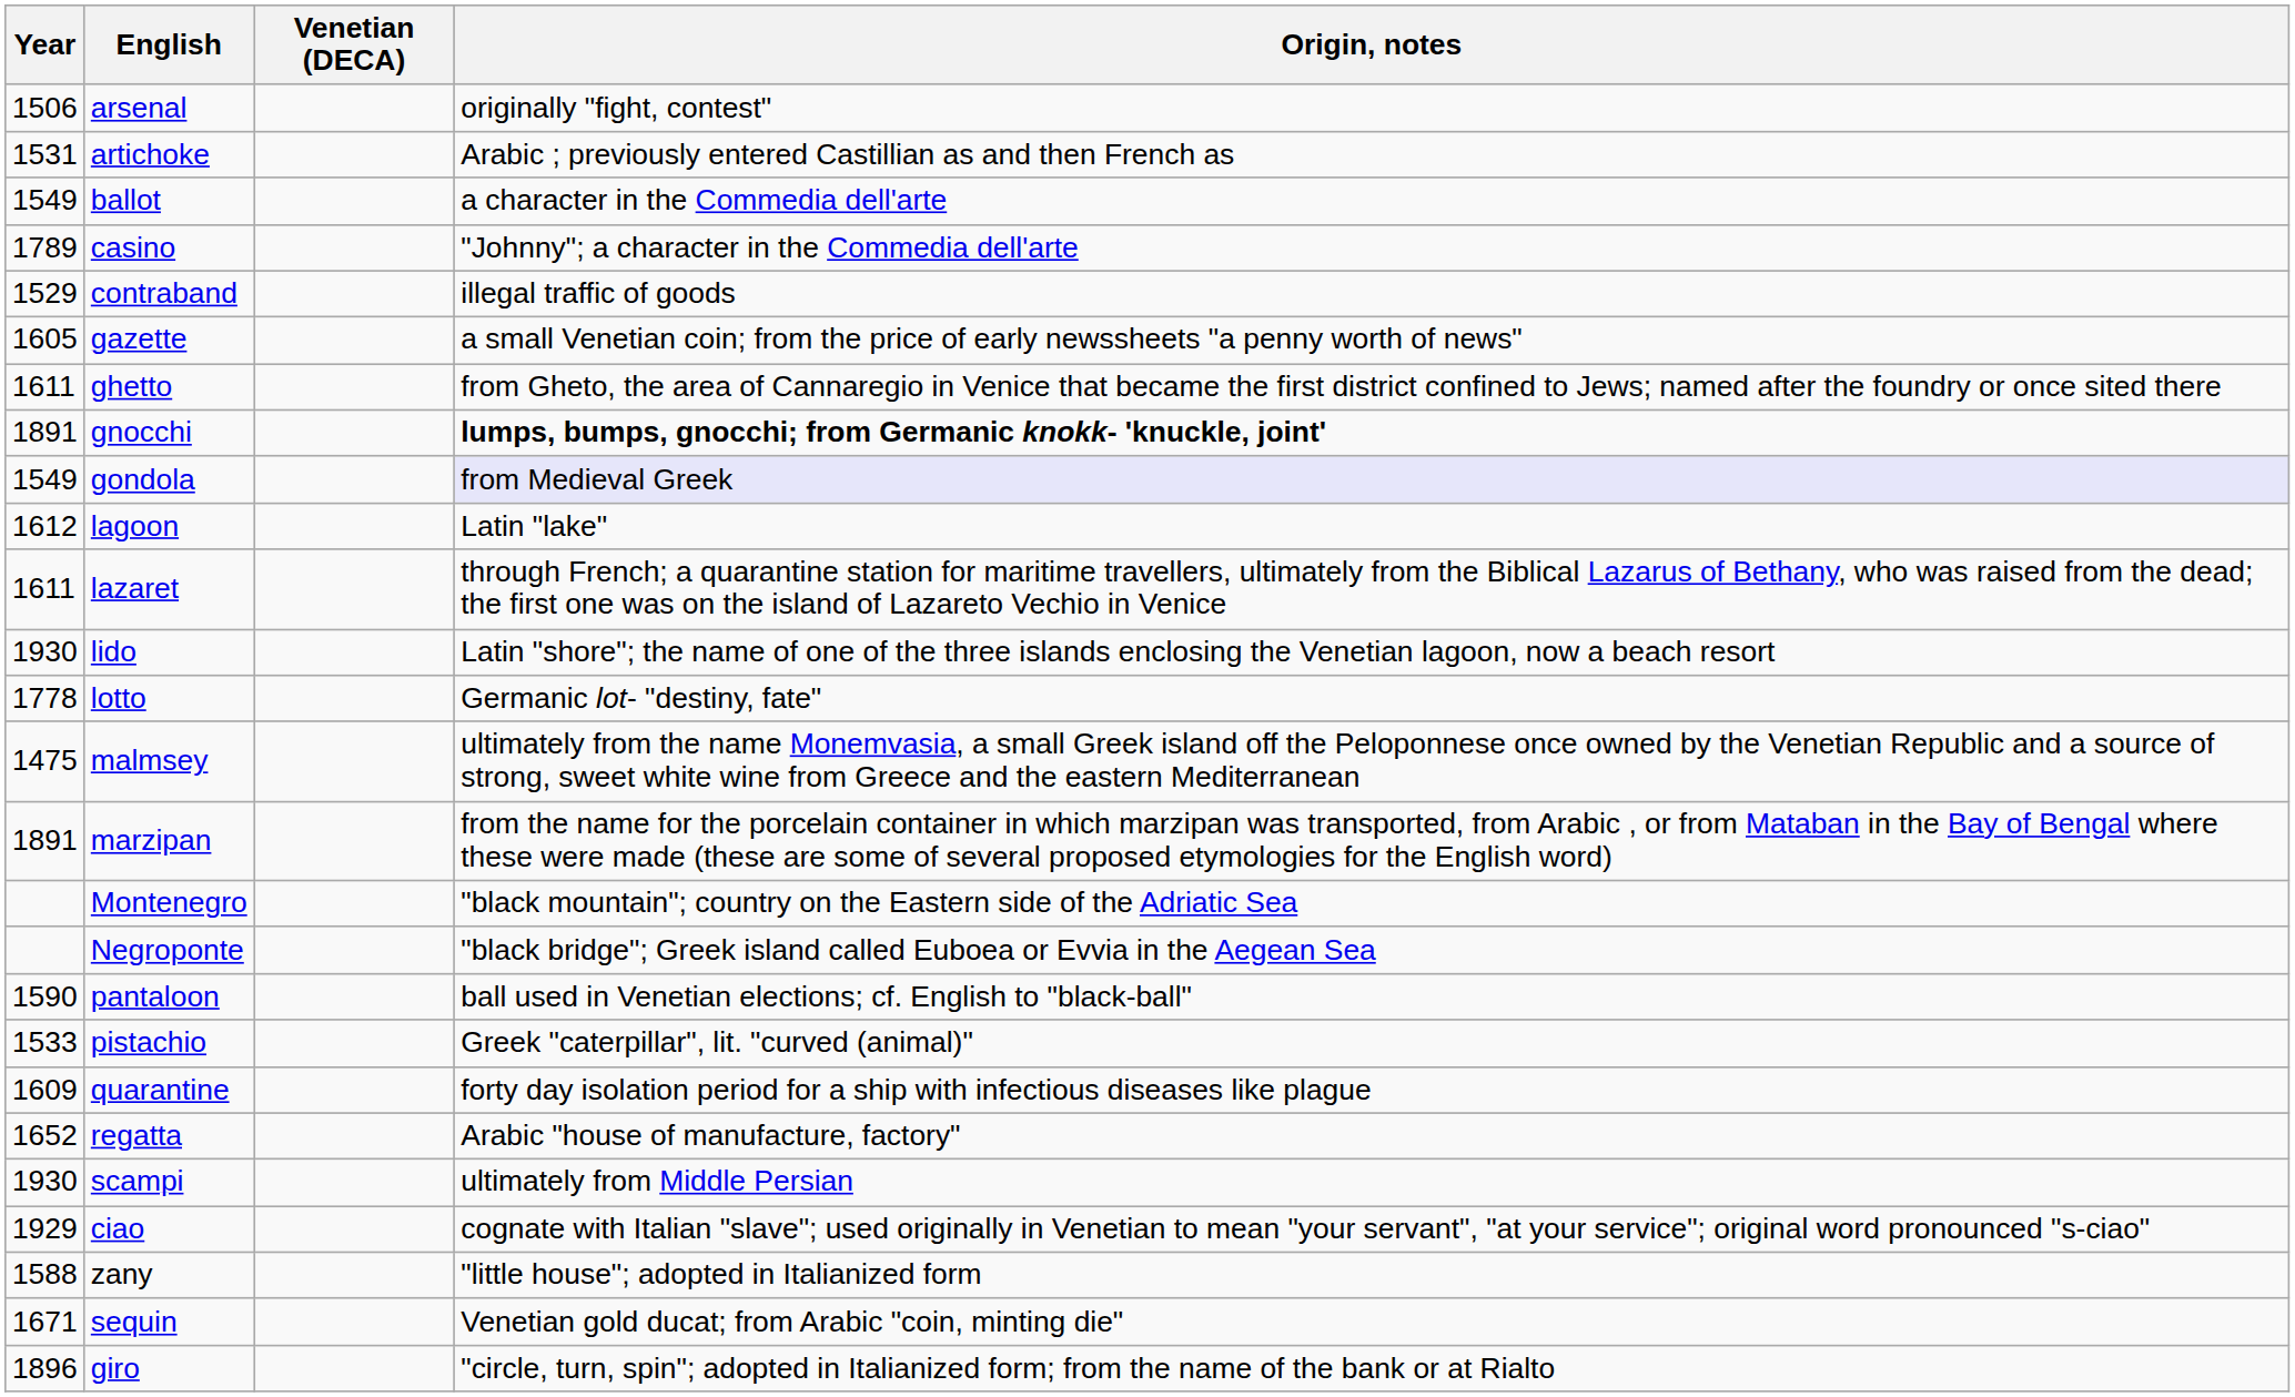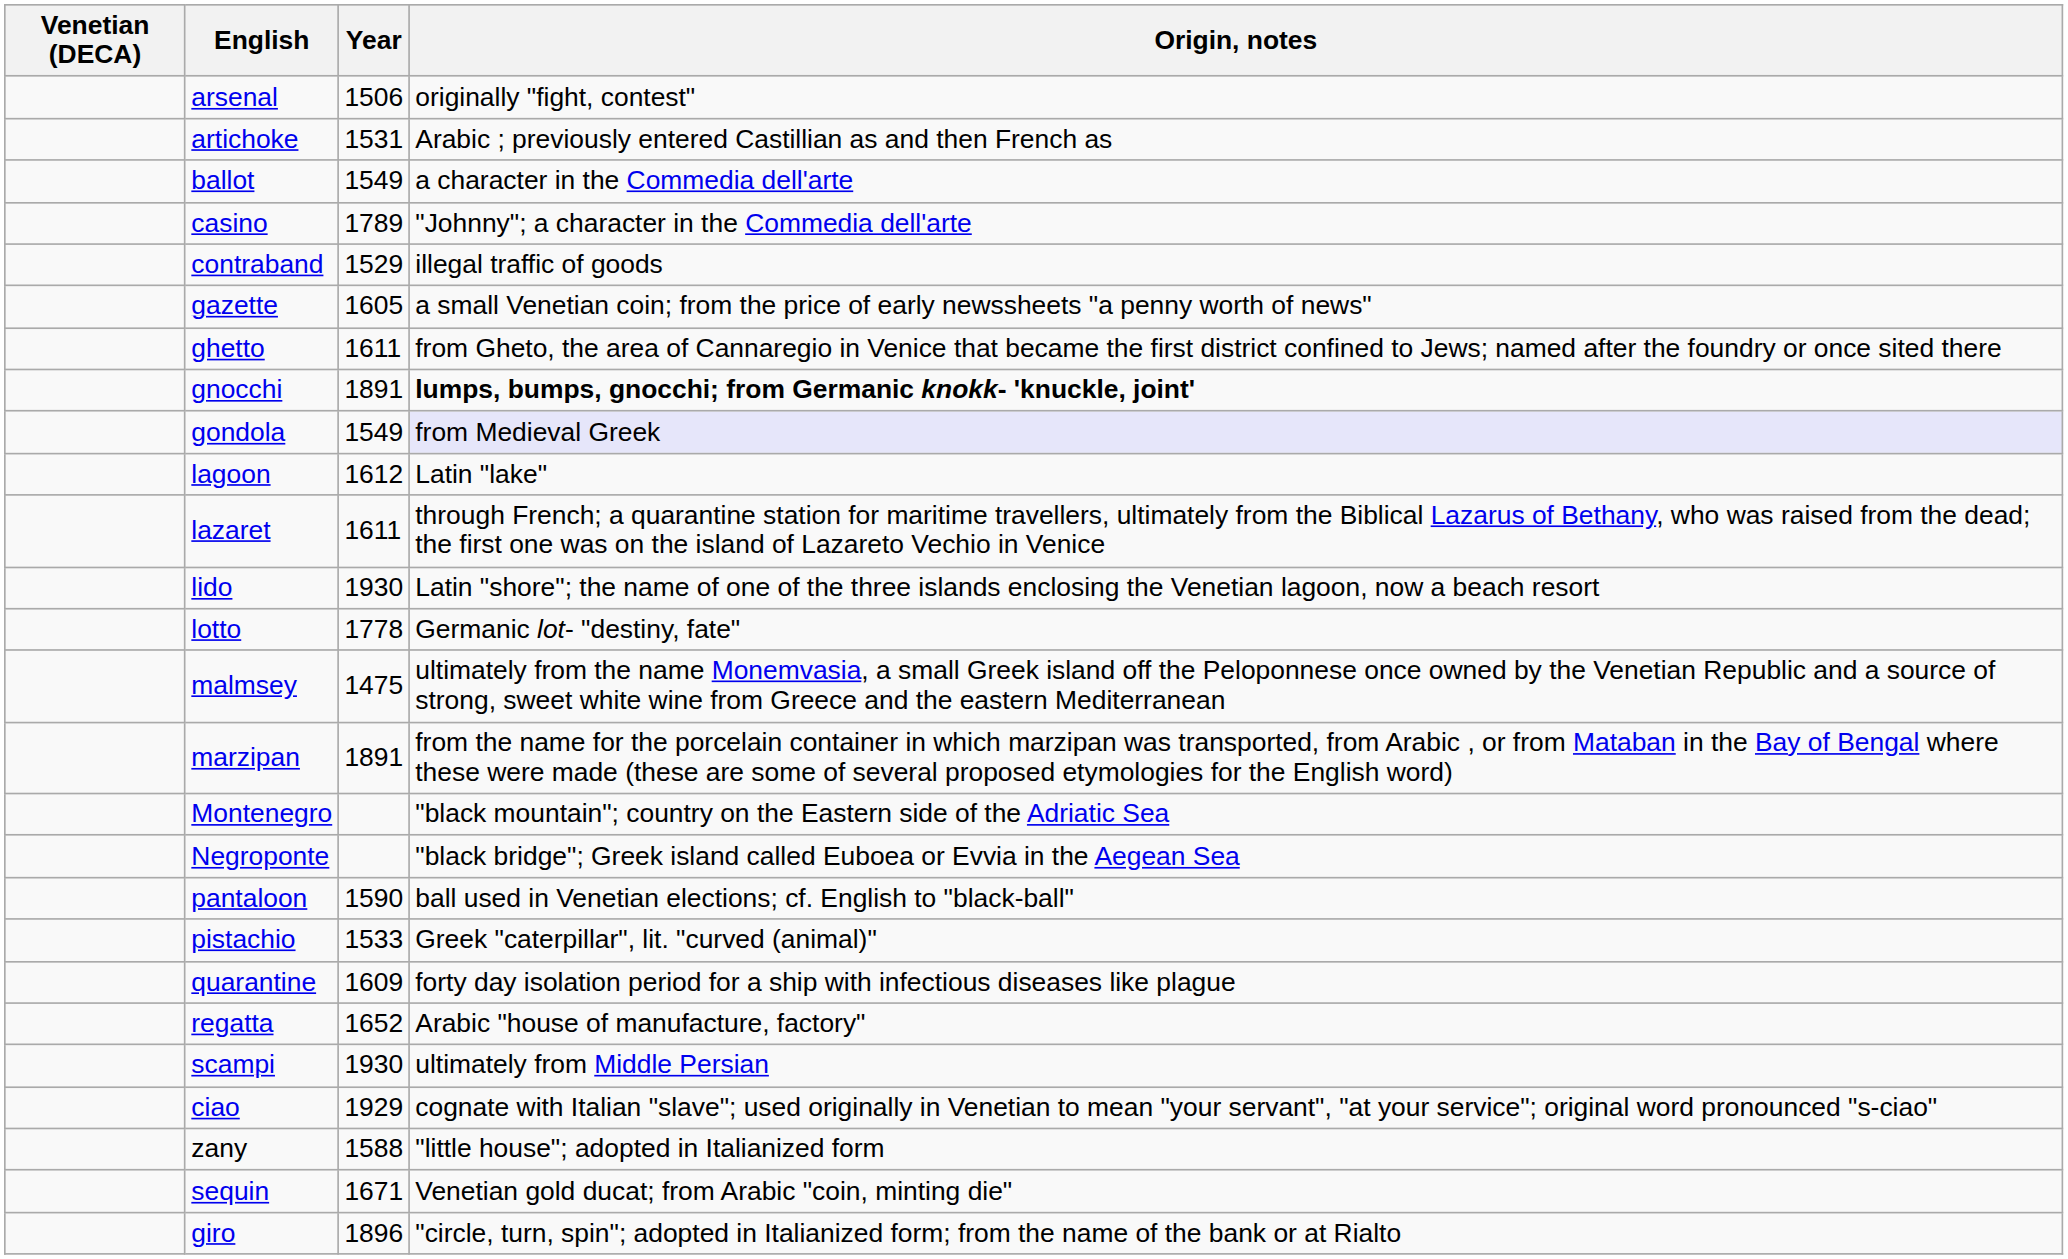 <table class="wikitable">
 <tr>
+<th>Venetian (DECA)</th>
+<th>English</th>
 <th>Year</th>
-<th>English</th>
-<th>Venetian (DECA)</th>
 <th>Origin, notes</th>
 </tr>
 <tr>
+<td></td>
+<td><a href='#'>arsenal</a></td>
 <td>1506</td>
-<td><a href='#'>arsenal</a></td>
-<td></td>
 <td>originally "fight, contest"</td>
 </tr>
 <tr>
+<td></td>
+<td><a href='#'>artichoke</a></td>
 <td>1531</td>
-<td><a href='#'>artichoke</a></td>
-<td></td>
 <td>Arabic  ; previously entered Castillian as  and then French as </td>
 </tr>
 <tr>
+<td></td>
+<td><a href='#'>ballot</a></td>
 <td>1549</td>
-<td><a href='#'>ballot</a></td>
-<td></td>
 <td>a character in the <a href='#'>Commedia dell'arte</a></td>
 </tr>
 <tr>
+<td></td>
+<td><a href='#'>casino</a></td>
 <td>1789</td>
-<td><a href='#'>casino</a></td>
-<td></td>
 <td>"Johnny"; a character in the <a href='#'>Commedia dell'arte</a></td>
 </tr>
 <tr>
+<td></td>
+<td><a href='#'>contraband</a></td>
 <td>1529</td>
-<td><a href='#'>contraband</a></td>
-<td></td>
 <td>illegal traffic of goods</td>
 </tr>
 <tr>
+<td></td>
+<td><a href='#'>gazette</a></td>
 <td>1605</td>
-<td><a href='#'>gazette</a></td>
-<td></td>
 <td>a small Venetian coin; from the price of early newssheets  "a penny worth of news"</td>
 </tr>
 <tr>
+<td></td>
+<td><a href='#'>ghetto</a></td>
 <td>1611</td>
-<td><a href='#'>ghetto</a></td>
-<td></td>
 <td>from Gheto, the area of Cannaregio in Venice that became the first district confined to Jews; named after the foundry or  once sited there</td>
 </tr>
 <tr>
+<td></td>
+<td><a href='#'>gnocchi</a></td>
 <td>1891</td>
-<td><a href='#'>gnocchi</a></td>
-<td></td>
 <td><strong>lumps, bumps, gnocchi; from Germanic <em>knokk</em>- 'knuckle, joint'</strong></td>
 </tr>
 <tr>
+<td></td>
+<td><a href='#'>gondola</a></td>
 <td>1549</td>
-<td><a href='#'>gondola</a></td>
-<td></td>
 <td style="background: lavender;">from Medieval Greek </td>
 </tr>
 <tr>
+<td></td>
+<td><a href='#'>lagoon</a></td>
 <td>1612</td>
-<td><a href='#'>lagoon</a></td>
-<td></td>
 <td>Latin  "lake"</td>
 </tr>
 <tr>
+<td></td>
+<td><a href='#'>lazaret</a></td>
 <td>1611</td>
-<td><a href='#'>lazaret</a></td>
-<td></td>
 <td>through French; a quarantine station for maritime travellers, ultimately from the Biblical <a href='#'>Lazarus of Bethany</a>, who was raised from the dead; the first one was on the island of Lazareto Vechio in Venice</td>
 </tr>
 <tr>
+<td></td>
+<td><a href='#'>lido</a></td>
 <td>1930</td>
-<td><a href='#'>lido</a></td>
-<td></td>
 <td>Latin  "shore"; the name of one of the three islands enclosing the Venetian lagoon, now a beach resort</td>
 </tr>
 <tr>
+<td></td>
+<td><a href='#'>lotto</a></td>
 <td>1778</td>
-<td><a href='#'>lotto</a></td>
-<td></td>
 <td>Germanic <em>lot</em>- "destiny, fate"</td>
 </tr>
 <tr>
+<td></td>
+<td><a href='#'>malmsey</a></td>
 <td>1475</td>
-<td><a href='#'>malmsey</a></td>
-<td></td>
 <td>ultimately from the name  <a href='#'>Monemvasia</a>, a small Greek island off the Peloponnese once owned by the Venetian Republic and a source of strong, sweet white wine from Greece and the eastern Mediterranean</td>
 </tr>
 <tr>
+<td></td>
+<td><a href='#'>marzipan</a></td>
 <td>1891</td>
-<td><a href='#'>marzipan</a></td>
-<td></td>
 <td>from the name for the porcelain container in which marzipan was transported, from Arabic  , or from <a href='#'>Mataban</a> in the <a href='#'>Bay of Bengal</a> where these were made (these are some of several proposed etymologies for the English word)</td>
 </tr>
 <tr>
 <td></td>
 <td><a href='#'>Montenegro</a></td>
 <td></td>
 <td>"black mountain"; country on the Eastern side of the <a href='#'>Adriatic Sea</a></td>
 </tr>
 <tr>
 <td></td>
 <td><a href='#'>Negroponte</a></td>
 <td></td>
 <td>"black bridge"; Greek island called Euboea or Evvia in the <a href='#'>Aegean Sea</a></td>
 </tr>
 <tr>
+<td></td>
+<td><a href='#'>pantaloon</a></td>
 <td>1590</td>
-<td><a href='#'>pantaloon</a></td>
-<td></td>
 <td>ball used in Venetian elections; cf. English to "black-ball"</td>
 </tr>
 <tr>
+<td></td>
+<td><a href='#'>pistachio</a></td>
 <td>1533</td>
-<td><a href='#'>pistachio</a></td>
-<td></td>
 <td>Greek  "caterpillar", lit. "curved (animal)"</td>
 </tr>
 <tr>
+<td></td>
+<td><a href='#'>quarantine</a></td>
 <td>1609</td>
-<td><a href='#'>quarantine</a></td>
-<td></td>
 <td>forty day isolation period for a ship with infectious diseases like plague</td>
 </tr>
 <tr>
+<td></td>
+<td><a href='#'>regatta</a></td>
 <td>1652</td>
-<td><a href='#'>regatta</a></td>
-<td></td>
 <td>Arabic   "house of manufacture, factory"</td>
 </tr>
 <tr>
+<td></td>
+<td><a href='#'>scampi</a></td>
 <td>1930</td>
-<td><a href='#'>scampi</a></td>
-<td></td>
 <td>ultimately from <a href='#'>Middle Persian</a> </td>
 </tr>
 <tr>
+<td></td>
+<td><a href='#'>ciao</a></td>
 <td>1929</td>
-<td><a href='#'>ciao</a></td>
-<td></td>
 <td>cognate with Italian  "slave"; used originally in Venetian to mean "your servant", "at your service"; original word pronounced "s-ciao"</td>
 </tr>
 <tr>
+<td></td>
+<td>zany</td>
 <td>1588</td>
-<td>zany</td>
-<td></td>
 <td>"little house"; adopted in Italianized form</td>
 </tr>
 <tr>
+<td></td>
+<td><a href='#'>sequin</a></td>
 <td>1671</td>
-<td><a href='#'>sequin</a></td>
-<td></td>
 <td>Venetian gold ducat; from Arabic   "coin, minting die"</td>
 </tr>
 <tr>
+<td></td>
+<td><a href='#'>giro</a></td>
 <td>1896</td>
-<td><a href='#'>giro</a></td>
-<td></td>
 <td>"circle, turn, spin"; adopted in Italianized form; from the name of the bank  or  at Rialto</td>
 </tr>
 </table>
